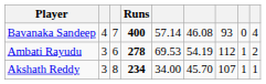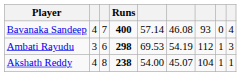 <table class="wikitable sortable" style="text-align: center;">
 <tr>
 <th class="unsortable">Player</th>
 <th></th>
 <th></th>
 <th>Runs</th>
 <th></th>
 <th></th>
 <th></th>
 <th></th>
 <th></th>
 </tr>
 <tr>
 <td style="text-align:left"><a href='#'>Bavanaka Sandeep</a></td>
 <td style="text-align:left">4</td>
 <td>7</td>
 <td><strong>400</strong></td>
 <td>57.14</td>
 <td>46.08</td>
 <td>93</td>
 <td>0</td>
 <td>4</td>
 </tr>
 <tr>
 <td style="text-align:left"><a href='#'>Ambati Rayudu</a></td>
 <td style="text-align:left">3</td>
 <td>6</td>
-<td><strong>278</strong></td>
+<td><strong>298</strong></td>
 <td>69.53</td>
 <td>54.19</td>
 <td>112</td>
 <td>1</td>
-<td>2</td>
+<td>3</td>
 </tr>
 <tr>
 <td style="text-align:left"><a href='#'>Akshath Reddy</a></td>
-<td style="text-align:left">3</td>
+<td style="text-align:left">4</td>
 <td>8</td>
-<td><strong>234</strong></td>
-<td>34.00</td>
-<td>45.70</td>
-<td>107</td>
+<td><strong>238</strong></td>
+<td>54.00</td>
+<td>45.07</td>
+<td>104</td>
 <td>1</td>
 <td>1</td>
 </tr>
 </table>
